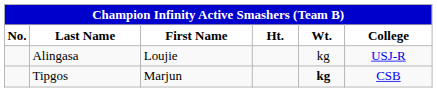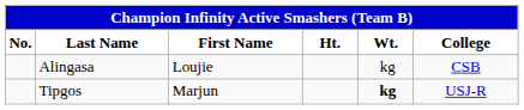 <table class="wikitable" style="text-align:center;">
 <tr>
 <td colspan="8" style= "background: #0000CD; color: white; text-align: center"><strong>Champion Infinity Active Smashers (Team B)</strong></td>
 </tr>
 <tr>
 <th width=3px style="background: white; color: black; text-align: center"><strong>No.</strong></th>
 <th width=130px style="background: white; color: black">Last Name</th>
 <th width=130px style="background: white; color: black">First Name</th>
 <th width=50px style="background: white; color: black">Ht.</th>
 <th width=50px style="background: white; color: black">Wt.</th>
 <th width=100px style="background: white; color: black">College</th>
 </tr>
 <tr>
 <td></td>
 <td style="text-align: left">Alingasa</td>
 <td style="text-align: left">Loujie</td>
 <td></td>
 <td> kg</td>
-<td><a href='#'>USJ-R</a></td>
+<td><a href='#'>CSB</a></td>
 </tr>
 <tr>
 <td></td>
 <td style="text-align: left">Tipgos</td>
 <td style="text-align: left">Marjun</td>
 <td></td>
 <td><strong> kg</strong></td>
-<td><a href='#'>CSB</a></td>
+<td><a href='#'>USJ-R</a></td>
 </tr>
 </table>
